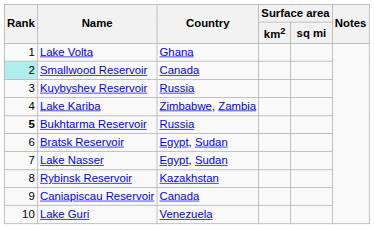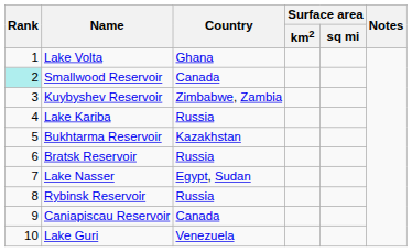 <table class="wikitable sortable mw-collapsible">
 <tr>
 <th rowspan=2>Rank</th>
 <th rowspan=2>Name</th>
 <th rowspan=2>Country</th>
 <th colspan=2>Surface area</th>
 <th rowspan=2 class=unsortable>Notes</th>
 </tr>
 <tr>
 <th>km<sup>2</sup></th>
 <th>sq mi</th>
 </tr>
 <tr>
 <td align=right>1</td>
 <td><a href='#'>Lake Volta</a></td>
 <td><a href='#'>Ghana</a></td>
 <td></td>
 <td></td>
 </tr>
 <tr>
 <td align=right style="background: paleturquoise;">2</td>
 <td><a href='#'>Smallwood Reservoir</a></td>
 <td><a href='#'>Canada</a></td>
 <td></td>
 <td></td>
 </tr>
 <tr>
 <td align=right>3</td>
 <td><a href='#'>Kuybyshev Reservoir</a></td>
-<td><a href='#'>Russia</a></td>
+<td><a href='#'>Zimbabwe</a>, <a href='#'>Zambia</a></td>
 <td></td>
 <td></td>
 </tr>
 <tr>
 <td align=right>4</td>
 <td><a href='#'>Lake Kariba</a></td>
-<td><a href='#'>Zimbabwe</a>, <a href='#'>Zambia</a></td>
+<td><a href='#'>Russia</a></td>
 <td></td>
 <td></td>
 </tr>
 <tr>
-<td align=right><strong>5</strong></td>
+<td align=right>5</td>
 <td><a href='#'>Bukhtarma Reservoir</a></td>
-<td><a href='#'>Russia</a></td>
+<td><a href='#'>Kazakhstan</a></td>
 <td></td>
 <td></td>
 </tr>
 <tr>
 <td align=right>6</td>
 <td><a href='#'>Bratsk Reservoir</a></td>
-<td><a href='#'>Egypt</a>, <a href='#'>Sudan</a></td>
+<td><a href='#'>Russia</a></td>
 <td></td>
 <td></td>
 </tr>
 <tr>
 <td align=right>7</td>
 <td><a href='#'>Lake Nasser</a></td>
 <td><a href='#'>Egypt</a>, <a href='#'>Sudan</a></td>
 <td></td>
 <td></td>
 </tr>
 <tr>
 <td align=right>8</td>
 <td><a href='#'>Rybinsk Reservoir</a></td>
-<td><a href='#'>Kazakhstan</a></td>
+<td><a href='#'>Russia</a></td>
 <td></td>
 <td></td>
 </tr>
 <tr>
 <td align=right>9</td>
 <td><a href='#'>Caniapiscau Reservoir</a></td>
 <td><a href='#'>Canada</a></td>
 <td></td>
 <td></td>
 </tr>
 <tr>
 <td align=right>10</td>
 <td><a href='#'>Lake Guri</a></td>
 <td><a href='#'>Venezuela</a></td>
 <td></td>
 <td></td>
 </tr>
 </table>
